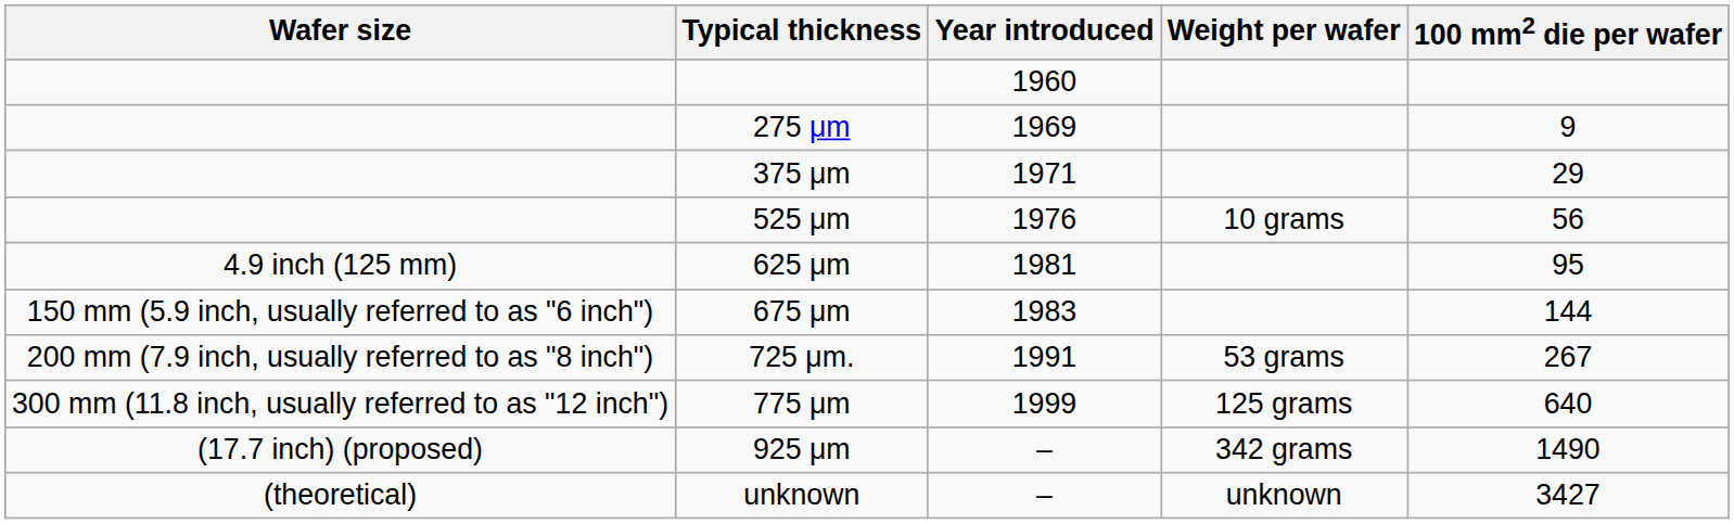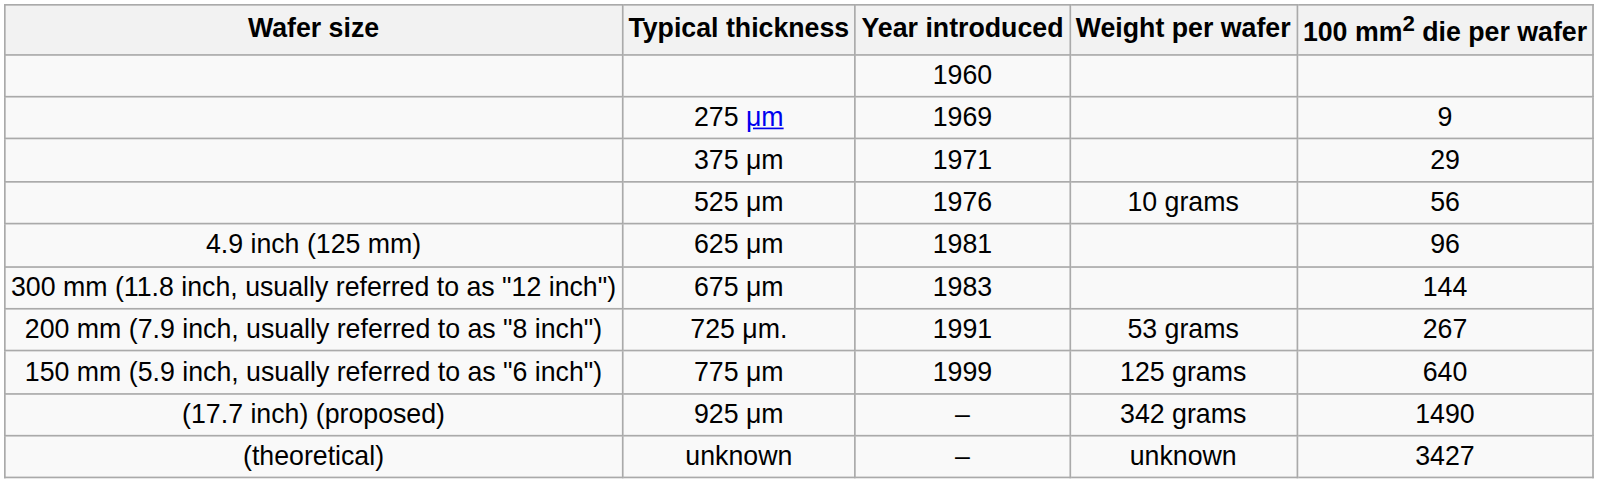 <table class="wikitable sortable mw-collapsible" style="text-align:center">
 <tr>
 <th>Wafer size</th>
 <th>Typical thickness</th>
 <th>Year introduced </th>
 <th>Weight per wafer</th>
 <th>100 mm<sup>2</sup> die per wafer</th>
 </tr>
 <tr>
 <td></td>
 <td></td>
 <td>1960</td>
 <td></td>
 <td></td>
 </tr>
 <tr>
 <td></td>
 <td>275 <a href='#'>μm</a></td>
 <td>1969</td>
 <td></td>
 <td>9</td>
 </tr>
 <tr>
 <td></td>
 <td>375 μm</td>
 <td>1971</td>
 <td></td>
 <td>29</td>
 </tr>
 <tr>
 <td></td>
 <td>525 μm</td>
 <td>1976</td>
 <td>10 grams </td>
 <td>56</td>
 </tr>
 <tr>
 <td>4.9 inch (125 mm)</td>
 <td>625 μm</td>
 <td>1981</td>
 <td></td>
-<td>95</td>
+<td>96</td>
 </tr>
 <tr>
-<td>150 mm (5.9 inch, usually referred to as "6 inch")</td>
+<td>300 mm (11.8 inch, usually referred to as "12 inch")</td>
 <td>675 μm</td>
 <td>1983</td>
 <td></td>
 <td>144</td>
 </tr>
 <tr>
 <td>200 mm (7.9 inch, usually referred to as "8 inch")</td>
 <td>725 μm.</td>
 <td>1991</td>
 <td>53 grams </td>
 <td>267</td>
 </tr>
 <tr>
-<td>300 mm (11.8 inch, usually referred to as "12 inch")</td>
+<td>150 mm (5.9 inch, usually referred to as "6 inch")</td>
 <td>775 μm</td>
 <td>1999</td>
 <td>125 grams</td>
 <td>640</td>
 </tr>
 <tr>
 <td> (17.7 inch) (proposed)</td>
 <td>925 μm</td>
 <td>–</td>
 <td>342 grams </td>
 <td>1490</td>
 </tr>
 <tr>
 <td> (theoretical)</td>
 <td>unknown</td>
 <td>–</td>
 <td>unknown</td>
 <td>3427</td>
 </tr>
 </table>
